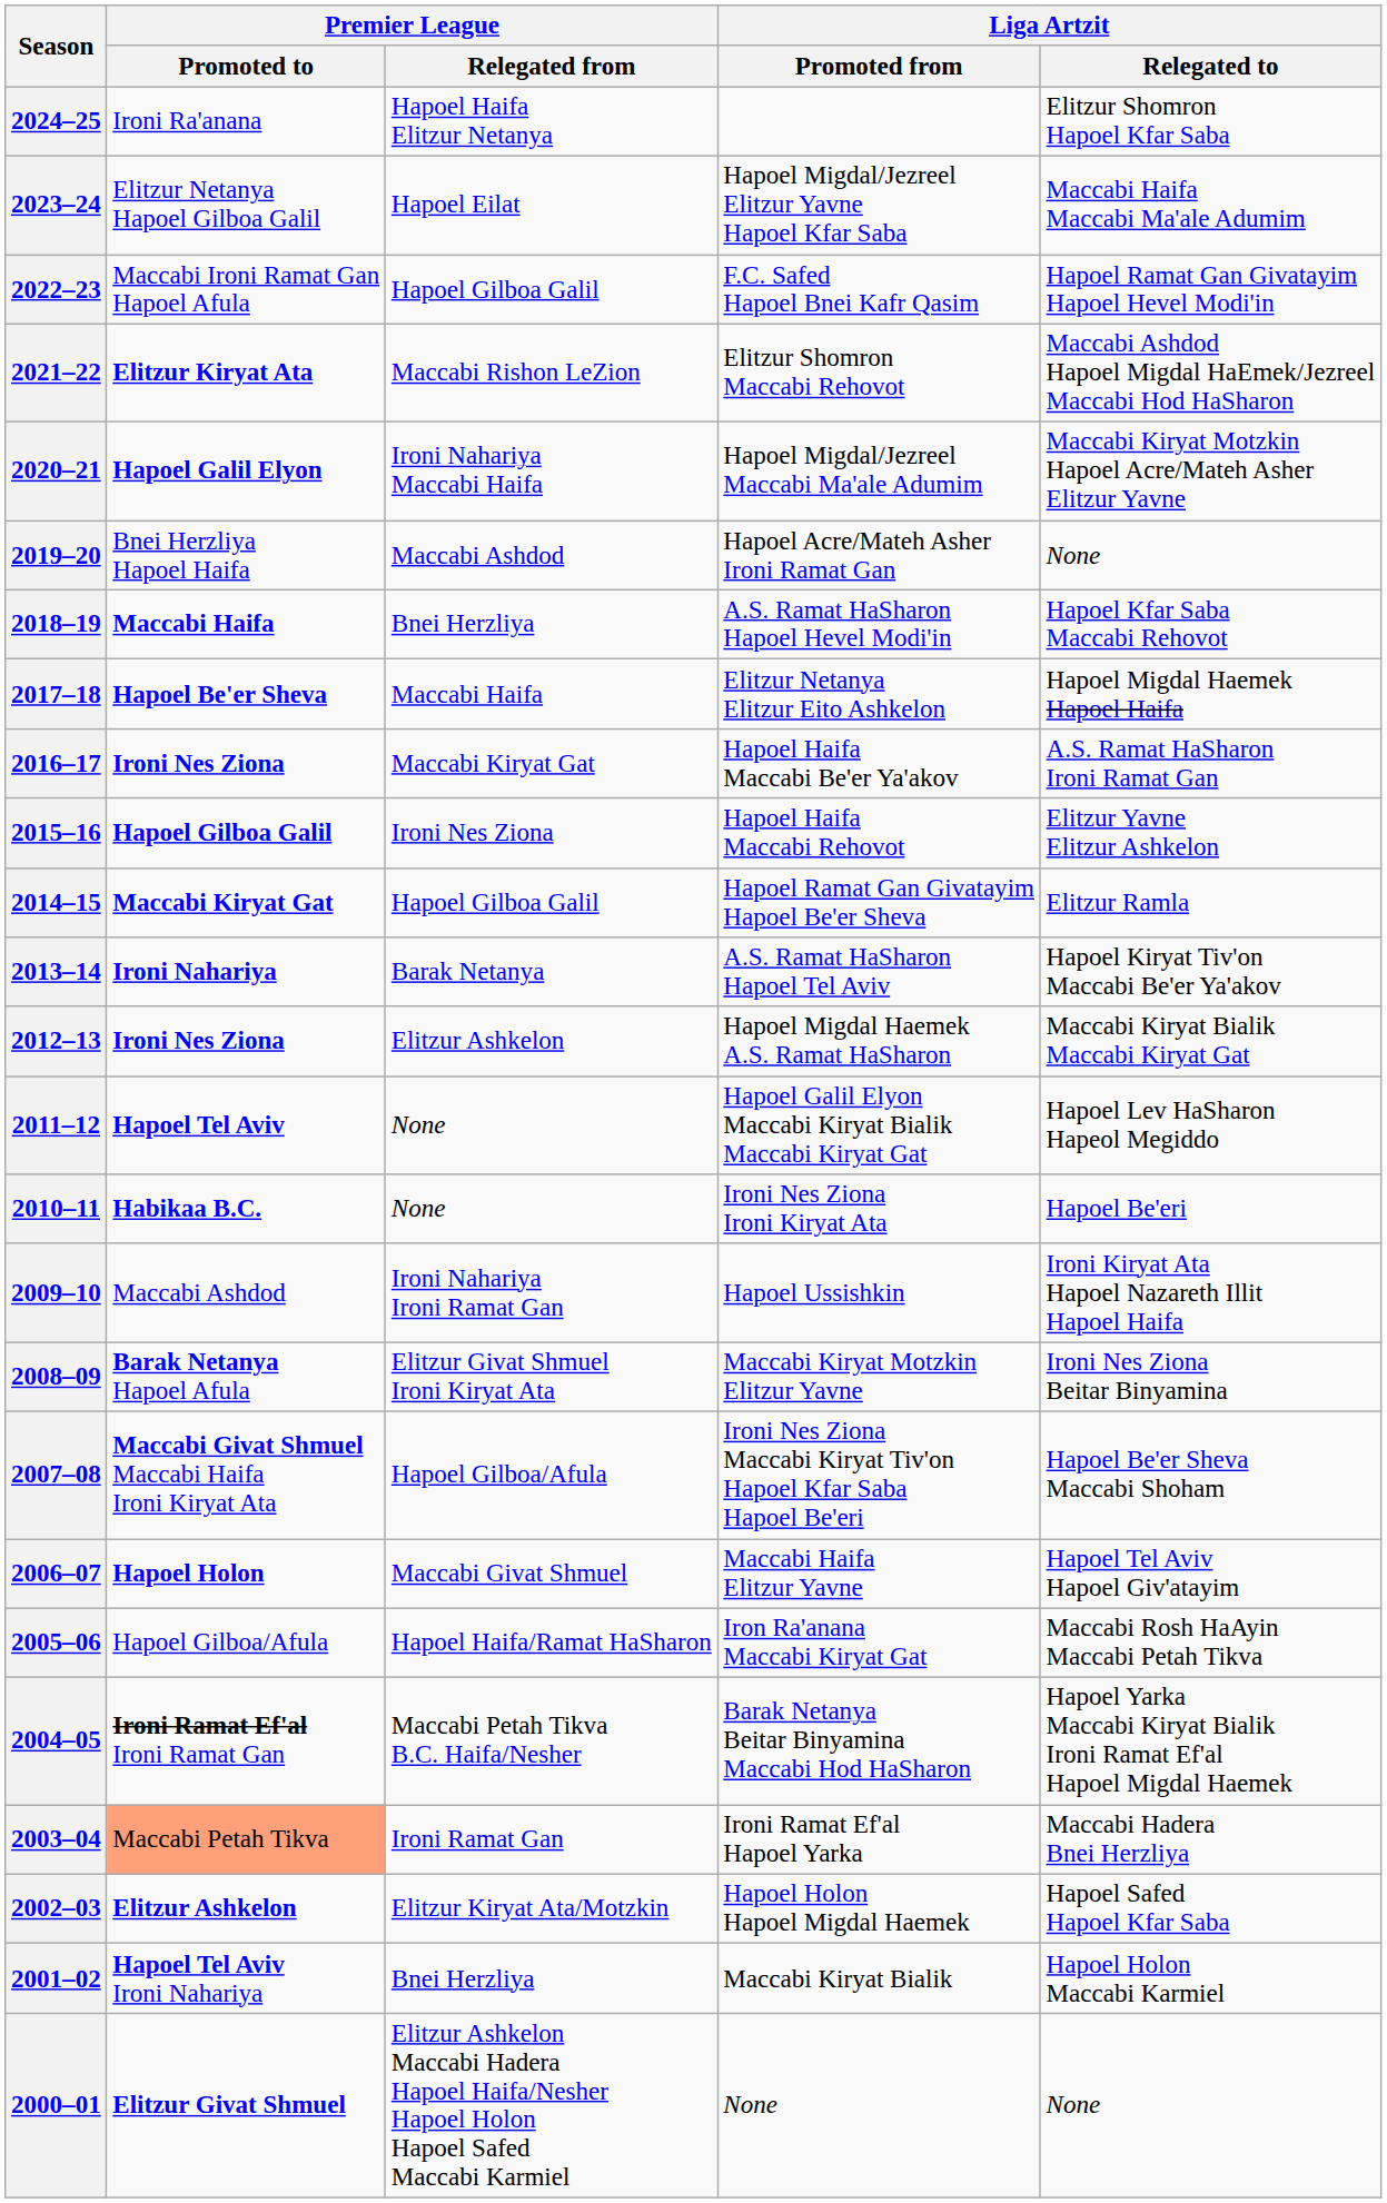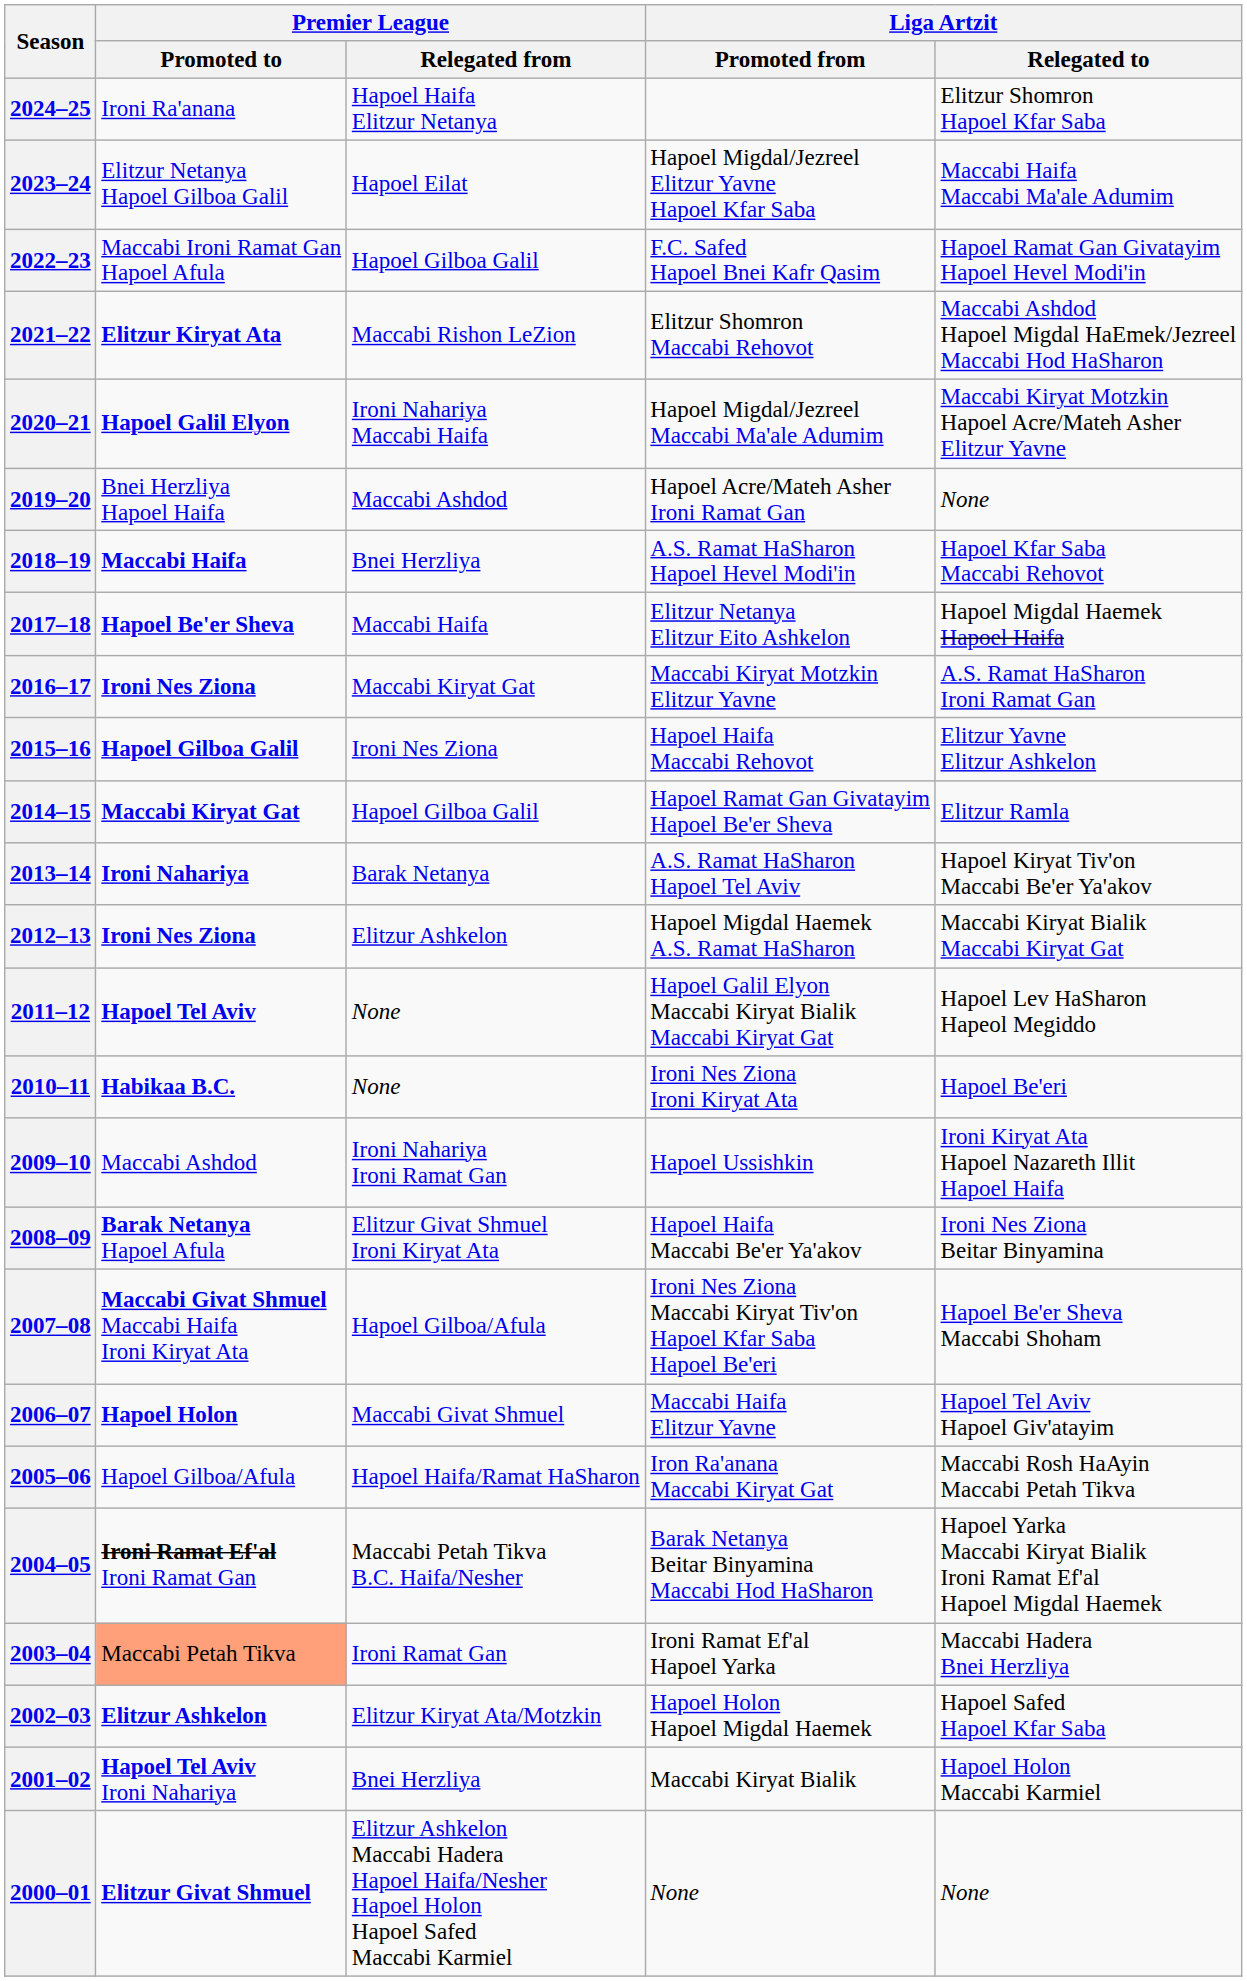 <table class="wikitable">
 <tr>
 <th rowspan=2>Season</th>
 <th colspan=2><a href='#'>Premier League</a></th>
 <th colspan=2><a href='#'>Liga Artzit</a></th>
 </tr>
 <tr>
 <th>Promoted to</th>
 <th>Relegated from</th>
 <th>Promoted from</th>
 <th>Relegated to</th>
 </tr>
 <tr>
 <th><a href='#'>2024–25</a></th>
 <td><a href='#'>Ironi Ra'anana</a></td>
 <td><a href='#'>Hapoel Haifa</a><br> <a href='#'>Elitzur Netanya</a></td>
 <td></td>
 <td>Elitzur Shomron<br> <a href='#'>Hapoel Kfar Saba</a></td>
 </tr>
 <tr>
 <th><a href='#'>2023–24</a></th>
 <td><a href='#'>Elitzur Netanya</a><br><a href='#'>Hapoel Gilboa Galil</a></td>
 <td><a href='#'>Hapoel Eilat</a></td>
 <td>Hapoel Migdal/Jezreel<br> <a href='#'>Elitzur Yavne</a><br> <a href='#'>Hapoel Kfar Saba</a></td>
 <td><a href='#'>Maccabi Haifa</a><br><a href='#'>Maccabi Ma'ale Adumim</a></td>
 </tr>
 <tr>
 <th><a href='#'>2022–23</a></th>
 <td><a href='#'>Maccabi Ironi Ramat Gan</a><br><a href='#'>Hapoel Afula</a></td>
 <td><a href='#'>Hapoel Gilboa Galil</a></td>
 <td><a href='#'>F.C. Safed</a><br> <a href='#'>Hapoel Bnei Kafr Qasim</a></td>
 <td><a href='#'>Hapoel Ramat Gan Givatayim</a><br><a href='#'>Hapoel Hevel Modi'in</a></td>
 </tr>
 <tr>
 <th><a href='#'>2021–22</a></th>
 <td><strong><a href='#'>Elitzur Kiryat Ata</a></strong></td>
 <td><a href='#'>Maccabi Rishon LeZion</a></td>
 <td>Elitzur Shomron<br><a href='#'>Maccabi Rehovot</a></td>
 <td><a href='#'>Maccabi Ashdod</a><br> Hapoel Migdal HaEmek/Jezreel<br><a href='#'>Maccabi Hod HaSharon</a></td>
 </tr>
 <tr>
 <th><a href='#'>2020–21</a></th>
 <td><strong><a href='#'>Hapoel Galil Elyon</a></strong><br></td>
 <td><a href='#'>Ironi Nahariya</a><br><a href='#'>Maccabi Haifa</a></td>
 <td>Hapoel Migdal/Jezreel<br><a href='#'>Maccabi Ma'ale Adumim</a></td>
 <td><a href='#'>Maccabi Kiryat Motzkin</a><br>Hapoel Acre/Mateh Asher<br> <a href='#'>Elitzur Yavne</a></td>
 </tr>
 <tr>
 <th><a href='#'>2019–20</a></th>
 <td><a href='#'>Bnei Herzliya</a><br> <a href='#'>Hapoel Haifa</a></td>
 <td><a href='#'>Maccabi Ashdod</a></td>
 <td>Hapoel Acre/Mateh Asher<br><a href='#'>Ironi Ramat Gan</a></td>
 <td><em>None</em></td>
 </tr>
 <tr>
 <th><a href='#'>2018–19</a></th>
 <td><strong><a href='#'>Maccabi Haifa</a></strong></td>
 <td><a href='#'>Bnei Herzliya</a></td>
 <td><a href='#'>A.S. Ramat HaSharon</a><br><a href='#'>Hapoel Hevel Modi'in</a></td>
 <td><a href='#'>Hapoel Kfar Saba</a><br><a href='#'>Maccabi Rehovot</a></td>
 </tr>
 <tr>
 <th><a href='#'>2017–18</a></th>
 <td><strong><a href='#'>Hapoel Be'er Sheva</a></strong></td>
 <td><a href='#'>Maccabi Haifa</a></td>
 <td><a href='#'>Elitzur Netanya</a><br><a href='#'>Elitzur Eito Ashkelon</a></td>
 <td>Hapoel Migdal Haemek<br><s><a href='#'>Hapoel Haifa</a></s></td>
 </tr>
 <tr>
 <th><a href='#'>2016–17</a></th>
 <td><strong><a href='#'>Ironi Nes Ziona</a></strong></td>
 <td><a href='#'>Maccabi Kiryat Gat</a></td>
-<td><a href='#'>Hapoel Haifa</a><br>Maccabi Be'er Ya'akov</td>
+<td><a href='#'>Maccabi Kiryat Motzkin</a><br><a href='#'>Elitzur Yavne</a></td>
 <td><a href='#'>A.S. Ramat HaSharon</a><br><a href='#'>Ironi Ramat Gan</a></td>
 </tr>
 <tr>
 <th><a href='#'>2015–16</a></th>
 <td><strong><a href='#'>Hapoel Gilboa Galil</a></strong></td>
 <td><a href='#'>Ironi Nes Ziona</a></td>
 <td><a href='#'>Hapoel Haifa</a><br><a href='#'>Maccabi Rehovot</a></td>
 <td><a href='#'>Elitzur Yavne</a><br><a href='#'>Elitzur Ashkelon</a></td>
 </tr>
 <tr>
 <th><a href='#'>2014–15</a></th>
 <td><strong><a href='#'>Maccabi Kiryat Gat</a></strong></td>
 <td><a href='#'>Hapoel Gilboa Galil</a></td>
 <td><a href='#'>Hapoel Ramat Gan Givatayim</a><br><a href='#'>Hapoel Be'er Sheva</a></td>
 <td><a href='#'>Elitzur Ramla</a></td>
 </tr>
 <tr>
 <th><a href='#'>2013–14</a></th>
 <td><strong><a href='#'>Ironi Nahariya</a></strong></td>
 <td><a href='#'>Barak Netanya</a></td>
 <td><a href='#'>A.S. Ramat HaSharon</a><br><a href='#'>Hapoel Tel Aviv</a></td>
 <td>Hapoel Kiryat Tiv'on<br>Maccabi Be'er Ya'akov</td>
 </tr>
 <tr>
 <th><a href='#'>2012–13</a></th>
 <td><strong><a href='#'>Ironi Nes Ziona</a></strong></td>
 <td><a href='#'>Elitzur Ashkelon</a></td>
 <td>Hapoel Migdal Haemek<br><a href='#'>A.S. Ramat HaSharon</a></td>
 <td>Maccabi Kiryat Bialik<br><a href='#'>Maccabi Kiryat Gat</a></td>
 </tr>
 <tr>
 <th><a href='#'>2011–12</a></th>
 <td><strong><a href='#'>Hapoel Tel Aviv</a></strong></td>
 <td><em>None</em></td>
 <td><a href='#'>Hapoel Galil Elyon</a><br>Maccabi Kiryat Bialik<br><a href='#'>Maccabi Kiryat Gat</a></td>
 <td>Hapoel Lev HaSharon<br>Hapeol Megiddo</td>
 </tr>
 <tr>
 <th><a href='#'>2010–11</a></th>
 <td><strong><a href='#'>Habikaa B.C.</a></strong></td>
 <td><em>None</em></td>
 <td><a href='#'>Ironi Nes Ziona</a><br><a href='#'>Ironi Kiryat Ata</a></td>
 <td><a href='#'>Hapoel Be'eri</a></td>
 </tr>
 <tr>
 <th><a href='#'>2009–10</a></th>
 <td><a href='#'>Maccabi Ashdod</a></td>
 <td><a href='#'>Ironi Nahariya</a><br><a href='#'>Ironi Ramat Gan</a></td>
 <td><a href='#'>Hapoel Ussishkin</a></td>
 <td><a href='#'>Ironi Kiryat Ata</a><br>Hapoel Nazareth Illit<br><a href='#'>Hapoel Haifa</a></td>
 </tr>
 <tr>
 <th><a href='#'>2008–09</a></th>
 <td><strong><a href='#'>Barak Netanya</a></strong><br><a href='#'>Hapoel Afula</a></td>
 <td><a href='#'>Elitzur Givat Shmuel</a><br><a href='#'>Ironi Kiryat Ata</a></td>
-<td><a href='#'>Maccabi Kiryat Motzkin</a><br><a href='#'>Elitzur Yavne</a></td>
+<td><a href='#'>Hapoel Haifa</a><br>Maccabi Be'er Ya'akov</td>
 <td><a href='#'>Ironi Nes Ziona</a><br>Beitar Binyamina</td>
 </tr>
 <tr>
 <th><a href='#'>2007–08</a></th>
 <td><strong><a href='#'>Maccabi Givat Shmuel</a></strong><br><a href='#'>Maccabi Haifa</a><br><a href='#'>Ironi Kiryat Ata</a></td>
 <td><a href='#'>Hapoel Gilboa/Afula</a></td>
 <td><a href='#'>Ironi Nes Ziona</a><br>Maccabi Kiryat Tiv'on<br><a href='#'>Hapoel Kfar Saba</a><br><a href='#'>Hapoel Be'eri</a></td>
 <td><a href='#'>Hapoel Be'er Sheva</a><br>Maccabi Shoham</td>
 </tr>
 <tr>
 <th><a href='#'>2006–07</a></th>
 <td><strong><a href='#'>Hapoel Holon</a></strong></td>
 <td><a href='#'>Maccabi Givat Shmuel</a></td>
 <td><a href='#'>Maccabi Haifa</a><br><a href='#'>Elitzur Yavne</a></td>
 <td><a href='#'>Hapoel Tel Aviv</a><br>Hapoel Giv'atayim</td>
 </tr>
 <tr>
 <th><a href='#'>2005–06</a></th>
 <td><a href='#'>Hapoel Gilboa/Afula</a></td>
 <td><a href='#'>Hapoel Haifa/Ramat HaSharon</a></td>
 <td><a href='#'>Iron Ra'anana</a><br><a href='#'>Maccabi Kiryat Gat</a></td>
 <td>Maccabi Rosh HaAyin<br>Maccabi Petah Tikva</td>
 </tr>
 <tr>
 <th><a href='#'>2004–05</a></th>
 <td><strong><s>Ironi Ramat Ef'al</s></strong> <br><a href='#'>Ironi Ramat Gan</a></td>
 <td>Maccabi Petah Tikva<br><a href='#'>B.C. Haifa/Nesher</a></td>
 <td><a href='#'>Barak Netanya</a><br>Beitar Binyamina<br><a href='#'>Maccabi Hod HaSharon</a></td>
 <td>Hapoel Yarka<br>Maccabi Kiryat Bialik<br>Ironi Ramat Ef'al<br>Hapoel Migdal Haemek</td>
 </tr>
 <tr>
 <th><a href='#'>2003–04</a></th>
 <td style="background: lightsalmon;">Maccabi Petah Tikva</td>
 <td><a href='#'>Ironi Ramat Gan</a></td>
 <td>Ironi Ramat Ef'al<br>Hapoel Yarka</td>
 <td>Maccabi Hadera<br><a href='#'>Bnei Herzliya</a></td>
 </tr>
 <tr>
 <th><a href='#'>2002–03</a></th>
 <td><strong><a href='#'>Elitzur Ashkelon</a></strong></td>
 <td><a href='#'>Elitzur Kiryat Ata/Motzkin</a></td>
 <td><a href='#'>Hapoel Holon</a><br>Hapoel Migdal Haemek</td>
 <td>Hapoel Safed<br><a href='#'>Hapoel Kfar Saba</a></td>
 </tr>
 <tr>
 <th><a href='#'>2001–02</a></th>
 <td><strong><a href='#'>Hapoel Tel Aviv</a></strong><br><a href='#'>Ironi Nahariya</a></td>
 <td><a href='#'>Bnei Herzliya</a></td>
 <td>Maccabi Kiryat Bialik</td>
 <td><a href='#'>Hapoel Holon</a><br>Maccabi Karmiel</td>
 </tr>
 <tr>
 <th><a href='#'>2000–01</a></th>
 <td><strong><a href='#'>Elitzur Givat Shmuel</a></strong></td>
 <td><a href='#'>Elitzur Ashkelon</a><br>Maccabi Hadera<br><a href='#'>Hapoel Haifa/Nesher</a><br><a href='#'>Hapoel Holon</a><br>Hapoel Safed<br>Maccabi Karmiel</td>
 <td><em>None</em></td>
 <td><em>None</em></td>
 </tr>
 </table>
